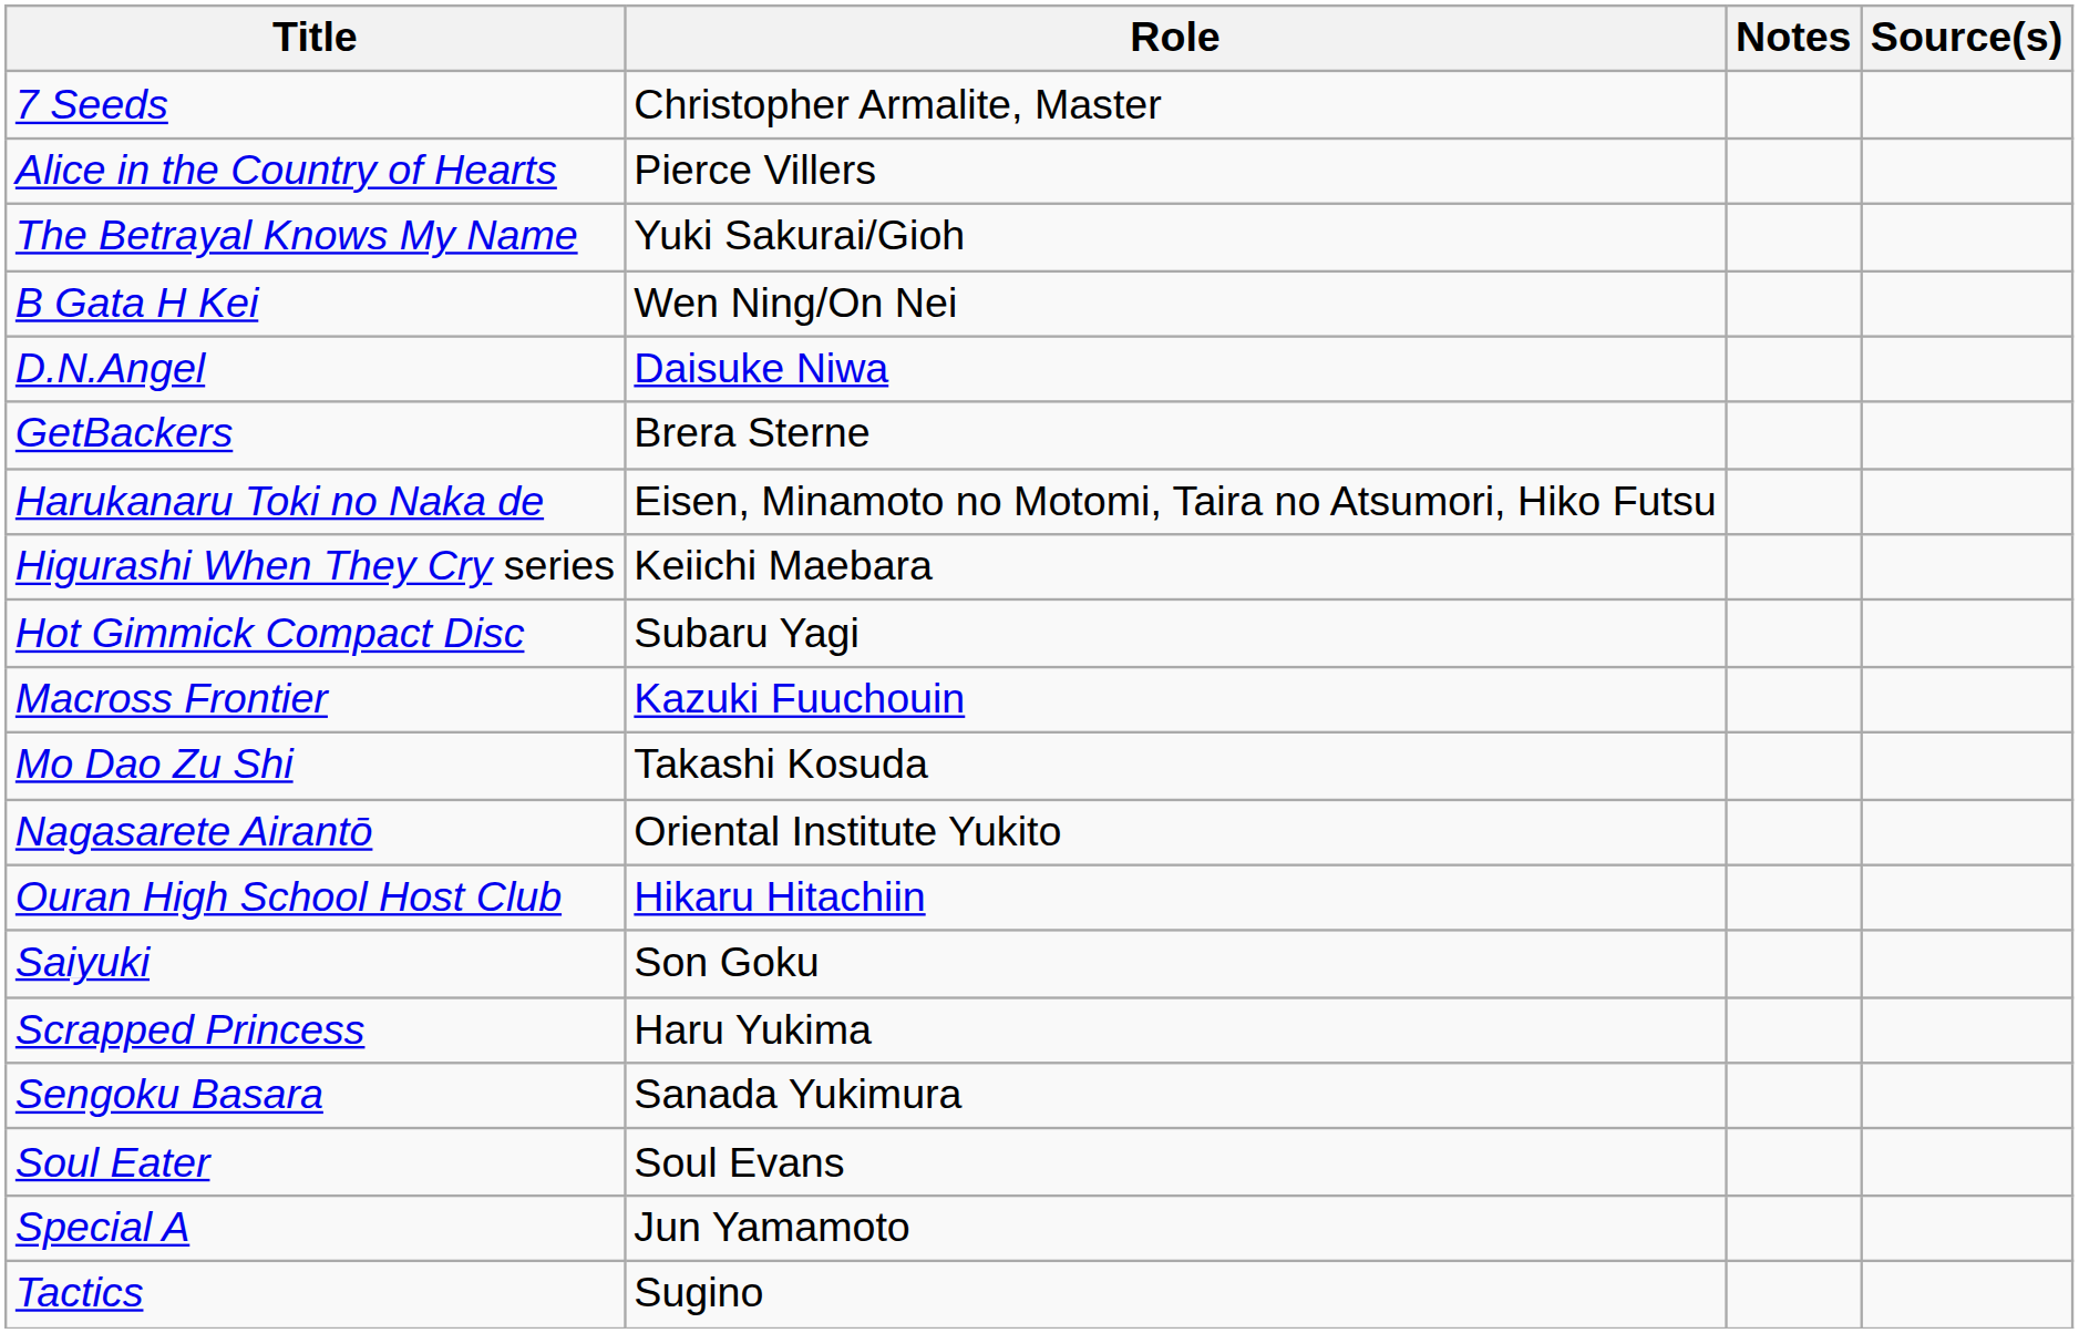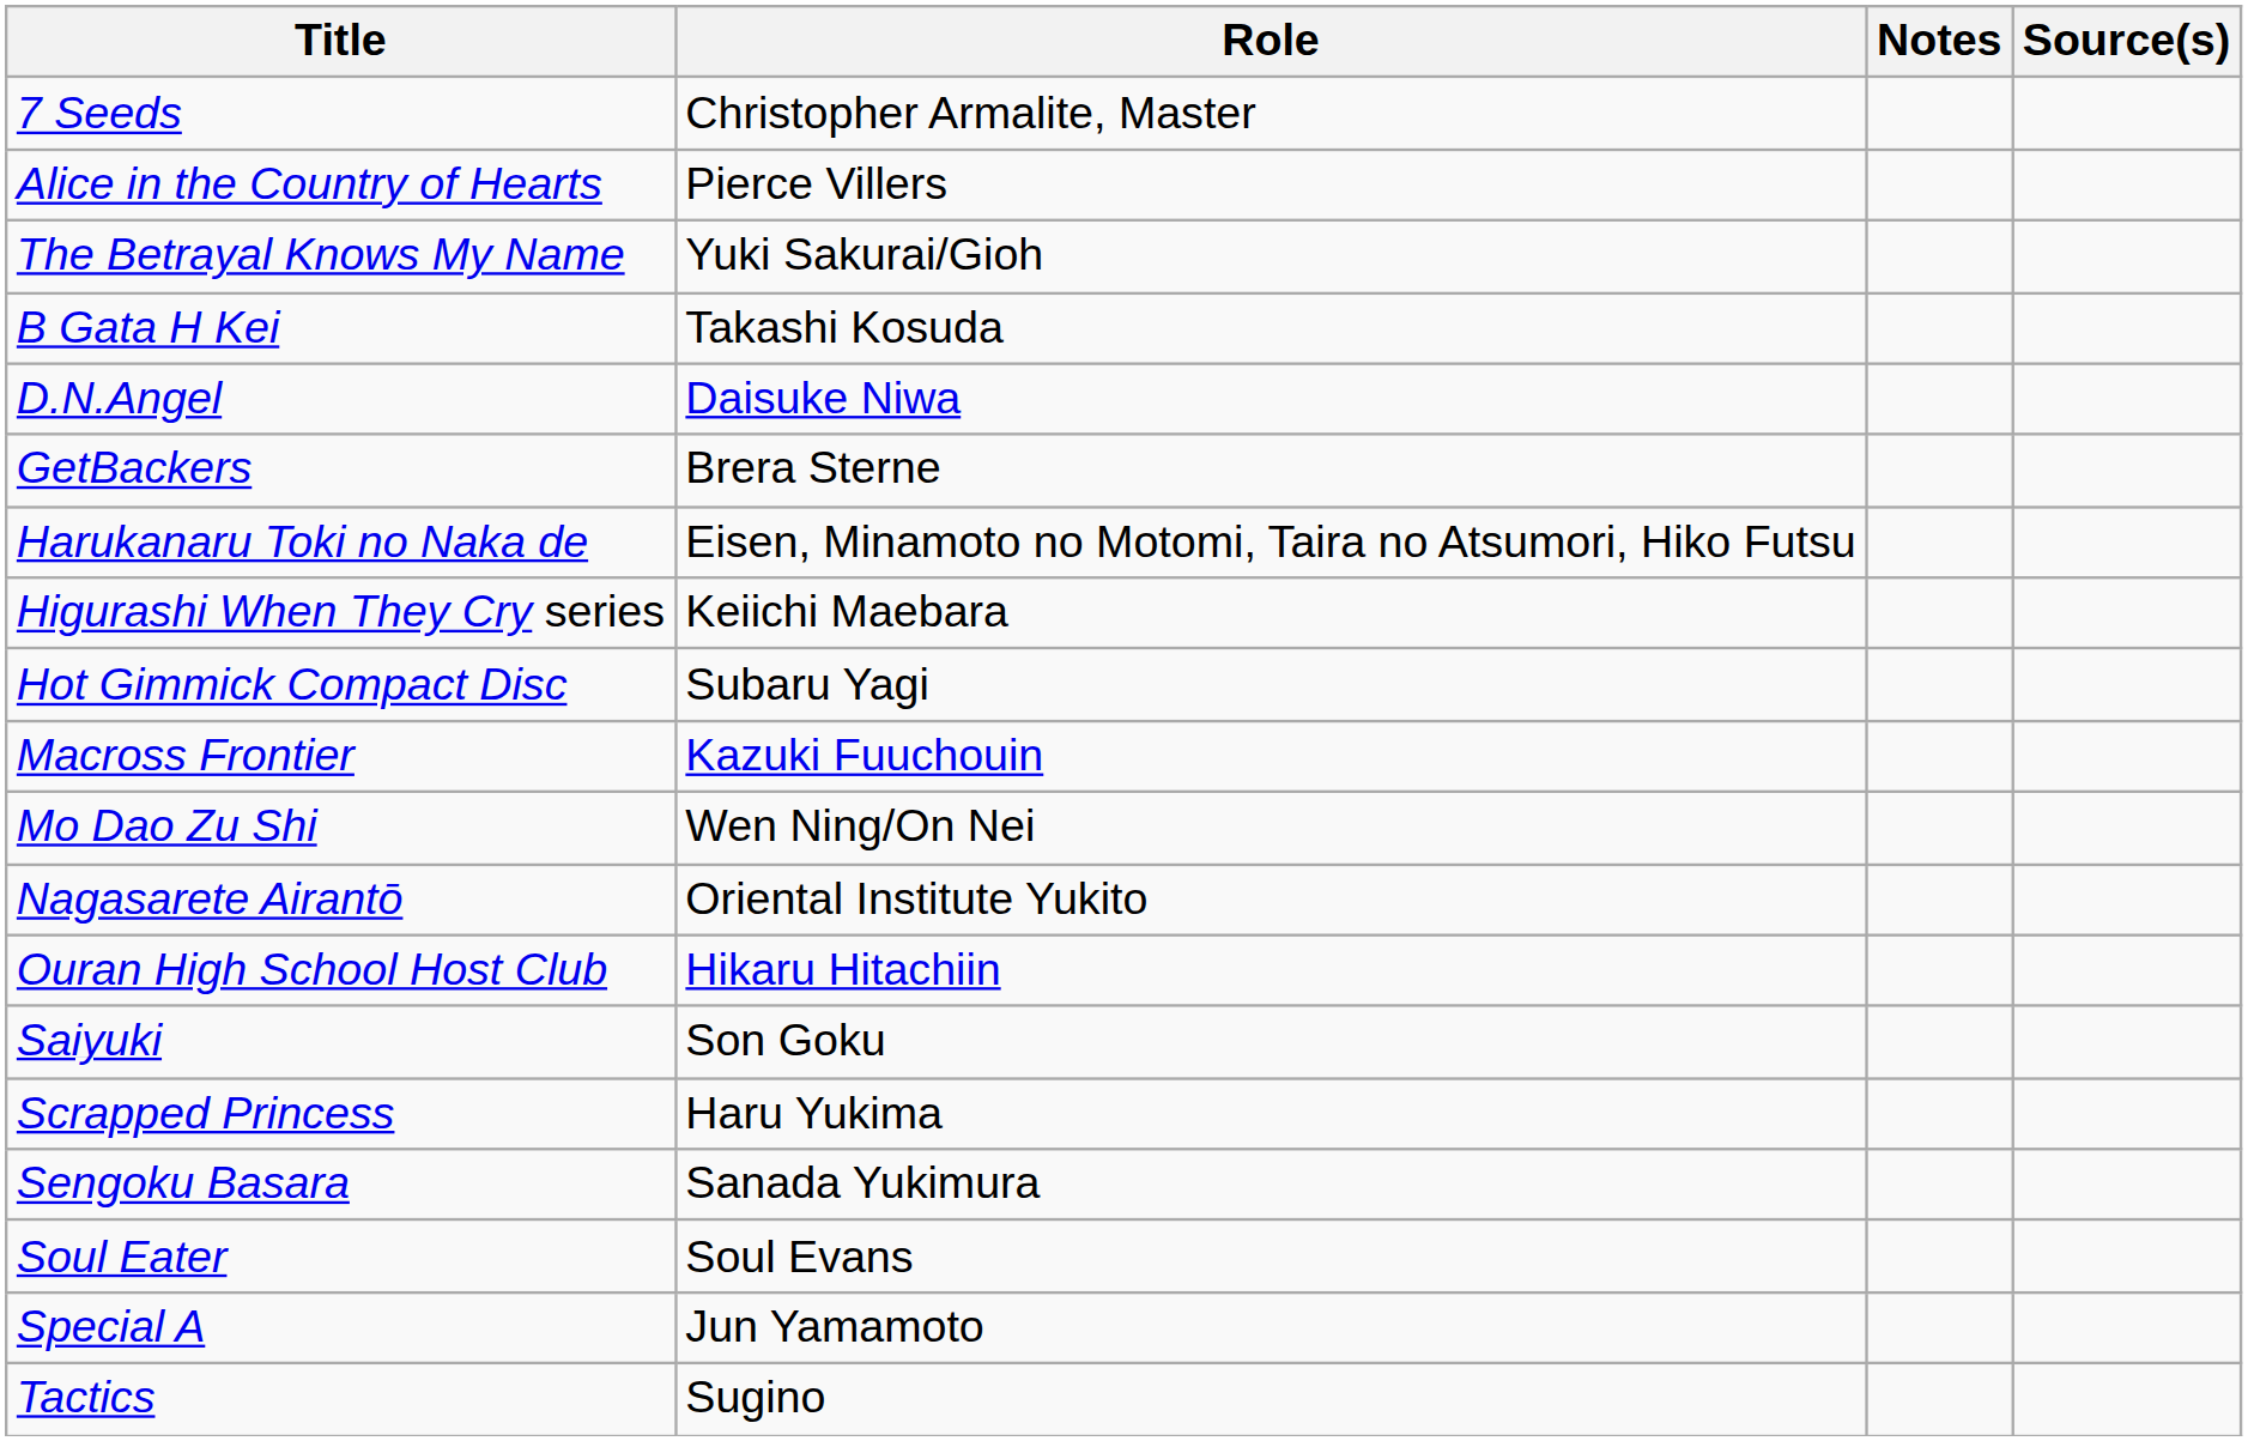 <table class="wikitable sortable plainrowheaders">
 <tr>
 <th>Title</th>
 <th>Role</th>
 <th class="unsortable">Notes</th>
 <th class="unsortable">Source(s)</th>
 </tr>
 <tr>
 <td><em><a href='#'>7 Seeds</a></em></td>
 <td>Christopher Armalite, Master</td>
 <td></td>
 <td></td>
 </tr>
 <tr>
 <td><em><a href='#'>Alice in the Country of Hearts</a></em></td>
 <td>Pierce Villers</td>
 <td></td>
 <td></td>
 </tr>
 <tr>
 <td><em><a href='#'>The Betrayal Knows My Name</a></em></td>
 <td>Yuki Sakurai/Gioh</td>
 <td></td>
 <td></td>
 </tr>
 <tr>
 <td><em><a href='#'>B Gata H Kei</a></em></td>
-<td>Wen Ning/On Nei</td>
+<td>Takashi Kosuda</td>
 <td></td>
 <td></td>
 </tr>
 <tr>
 <td><em><a href='#'>D.N.Angel</a></em></td>
 <td><a href='#'>Daisuke Niwa</a></td>
 <td></td>
 <td></td>
 </tr>
 <tr>
 <td><em><a href='#'>GetBackers</a></em></td>
 <td>Brera Sterne</td>
 <td></td>
 <td></td>
 </tr>
 <tr>
 <td><em><a href='#'>Harukanaru Toki no Naka de</a></em></td>
 <td>Eisen, Minamoto no Motomi, Taira no Atsumori, Hiko Futsu</td>
 <td></td>
 <td></td>
 </tr>
 <tr>
 <td><em><a href='#'>Higurashi When They Cry</a></em> series</td>
 <td>Keiichi Maebara</td>
 <td></td>
 <td></td>
 </tr>
 <tr>
 <td><a href='#'><em>Hot Gimmick Compact Disc</em></a></td>
 <td>Subaru Yagi</td>
 <td></td>
 <td></td>
 </tr>
 <tr>
 <td><em><a href='#'>Macross Frontier</a></em></td>
 <td><a href='#'>Kazuki Fuuchouin</a></td>
 <td></td>
 <td></td>
 </tr>
 <tr>
 <td><em><a href='#'>Mo Dao Zu Shi</a></em></td>
-<td>Takashi Kosuda</td>
+<td>Wen Ning/On Nei</td>
 <td></td>
 <td></td>
 </tr>
 <tr>
 <td><em><a href='#'>Nagasarete Airantō</a></em></td>
 <td>Oriental Institute Yukito</td>
 <td></td>
 <td></td>
 </tr>
 <tr>
 <td><em><a href='#'>Ouran High School Host Club</a></em></td>
 <td><a href='#'>Hikaru Hitachiin</a></td>
 <td></td>
 <td></td>
 </tr>
 <tr>
 <td><em><a href='#'>Saiyuki</a></em></td>
 <td>Son Goku</td>
 <td></td>
 <td></td>
 </tr>
 <tr>
 <td><em><a href='#'>Scrapped Princess</a></em></td>
 <td>Haru Yukima</td>
 <td></td>
 <td></td>
 </tr>
 <tr>
 <td><em><a href='#'>Sengoku Basara</a></em></td>
 <td>Sanada Yukimura</td>
 <td></td>
 <td></td>
 </tr>
 <tr>
 <td><em><a href='#'>Soul Eater</a></em></td>
 <td>Soul Evans</td>
 <td></td>
 <td></td>
 </tr>
 <tr>
 <td><em><a href='#'>Special A</a></em></td>
 <td>Jun Yamamoto</td>
 <td></td>
 <td></td>
 </tr>
 <tr>
 <td><em><a href='#'>Tactics</a></em></td>
 <td>Sugino</td>
 <td></td>
 <td></td>
 </tr>
 </table>
